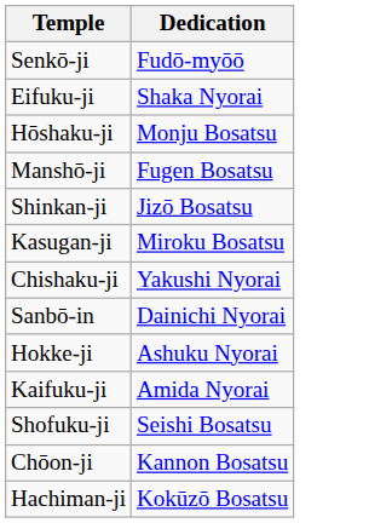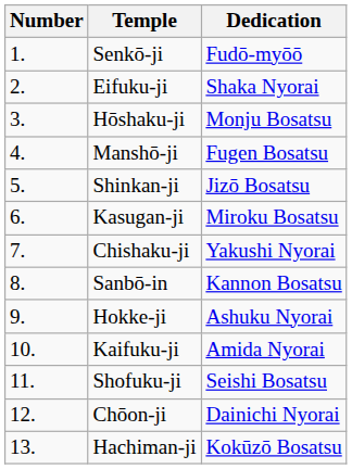 <table class="wikitable">
 <tr>
+<th>Number</th>
 <th>Temple</th>
 <th>Dedication</th>
 </tr>
 <tr>
+<td>1.</td>
 <td>Senkō-ji</td>
 <td><a href='#'>Fudō-myōō</a></td>
 </tr>
 <tr>
+<td>2.</td>
 <td>Eifuku-ji</td>
 <td><a href='#'>Shaka Nyorai</a></td>
 </tr>
 <tr>
+<td>3.</td>
 <td>Hōshaku-ji</td>
 <td><a href='#'>Monju Bosatsu</a></td>
 </tr>
 <tr>
+<td>4.</td>
 <td>Manshō-ji</td>
 <td><a href='#'>Fugen Bosatsu</a></td>
 </tr>
 <tr>
+<td>5.</td>
 <td>Shinkan-ji</td>
 <td><a href='#'>Jizō Bosatsu</a></td>
 </tr>
 <tr>
+<td>6.</td>
 <td>Kasugan-ji</td>
 <td><a href='#'>Miroku Bosatsu</a></td>
 </tr>
 <tr>
+<td>7.</td>
 <td>Chishaku-ji</td>
 <td><a href='#'>Yakushi Nyorai</a></td>
 </tr>
 <tr>
+<td>8.</td>
 <td>Sanbō-in</td>
-<td><a href='#'>Dainichi Nyorai</a></td>
+<td><a href='#'>Kannon Bosatsu</a></td>
 </tr>
 <tr>
+<td>9.</td>
 <td>Hokke-ji</td>
 <td><a href='#'>Ashuku Nyorai</a></td>
 </tr>
 <tr>
+<td>10.</td>
 <td>Kaifuku-ji</td>
 <td><a href='#'>Amida Nyorai</a></td>
 </tr>
 <tr>
+<td>11.</td>
 <td>Shofuku-ji</td>
 <td><a href='#'>Seishi Bosatsu</a></td>
 </tr>
 <tr>
+<td>12.</td>
 <td>Chōon-ji</td>
-<td><a href='#'>Kannon Bosatsu</a></td>
+<td><a href='#'>Dainichi Nyorai</a></td>
 </tr>
 <tr>
+<td>13.</td>
 <td>Hachiman-ji</td>
 <td><a href='#'>Kokūzō Bosatsu</a></td>
 </tr>
 </table>
